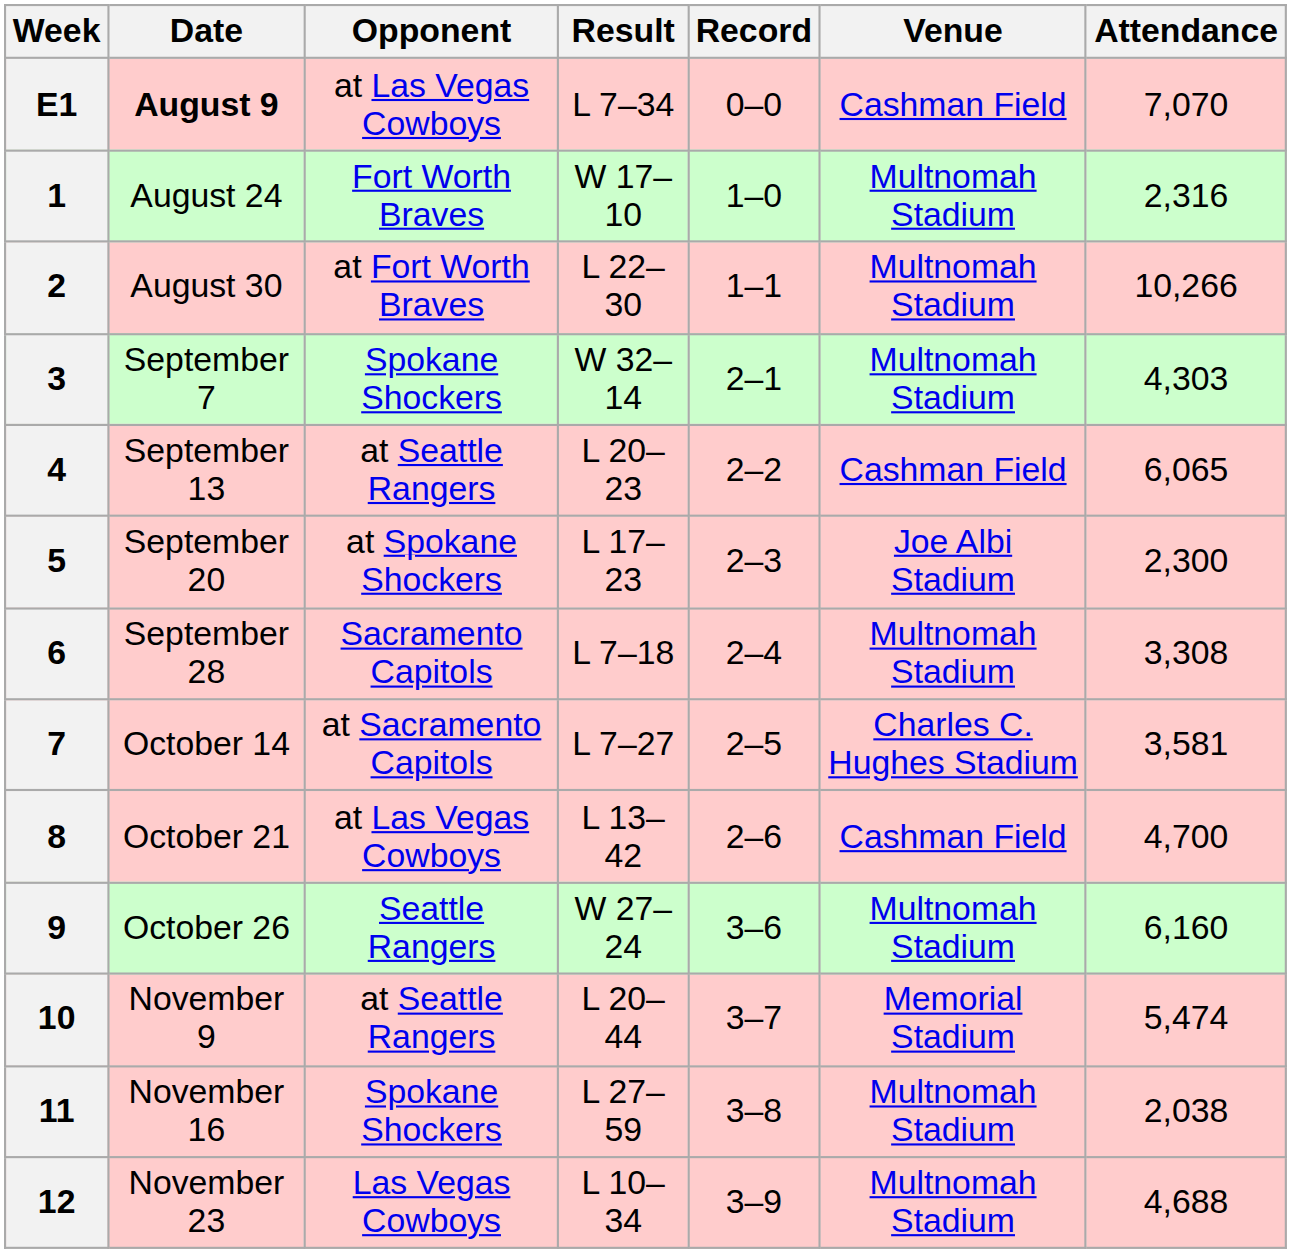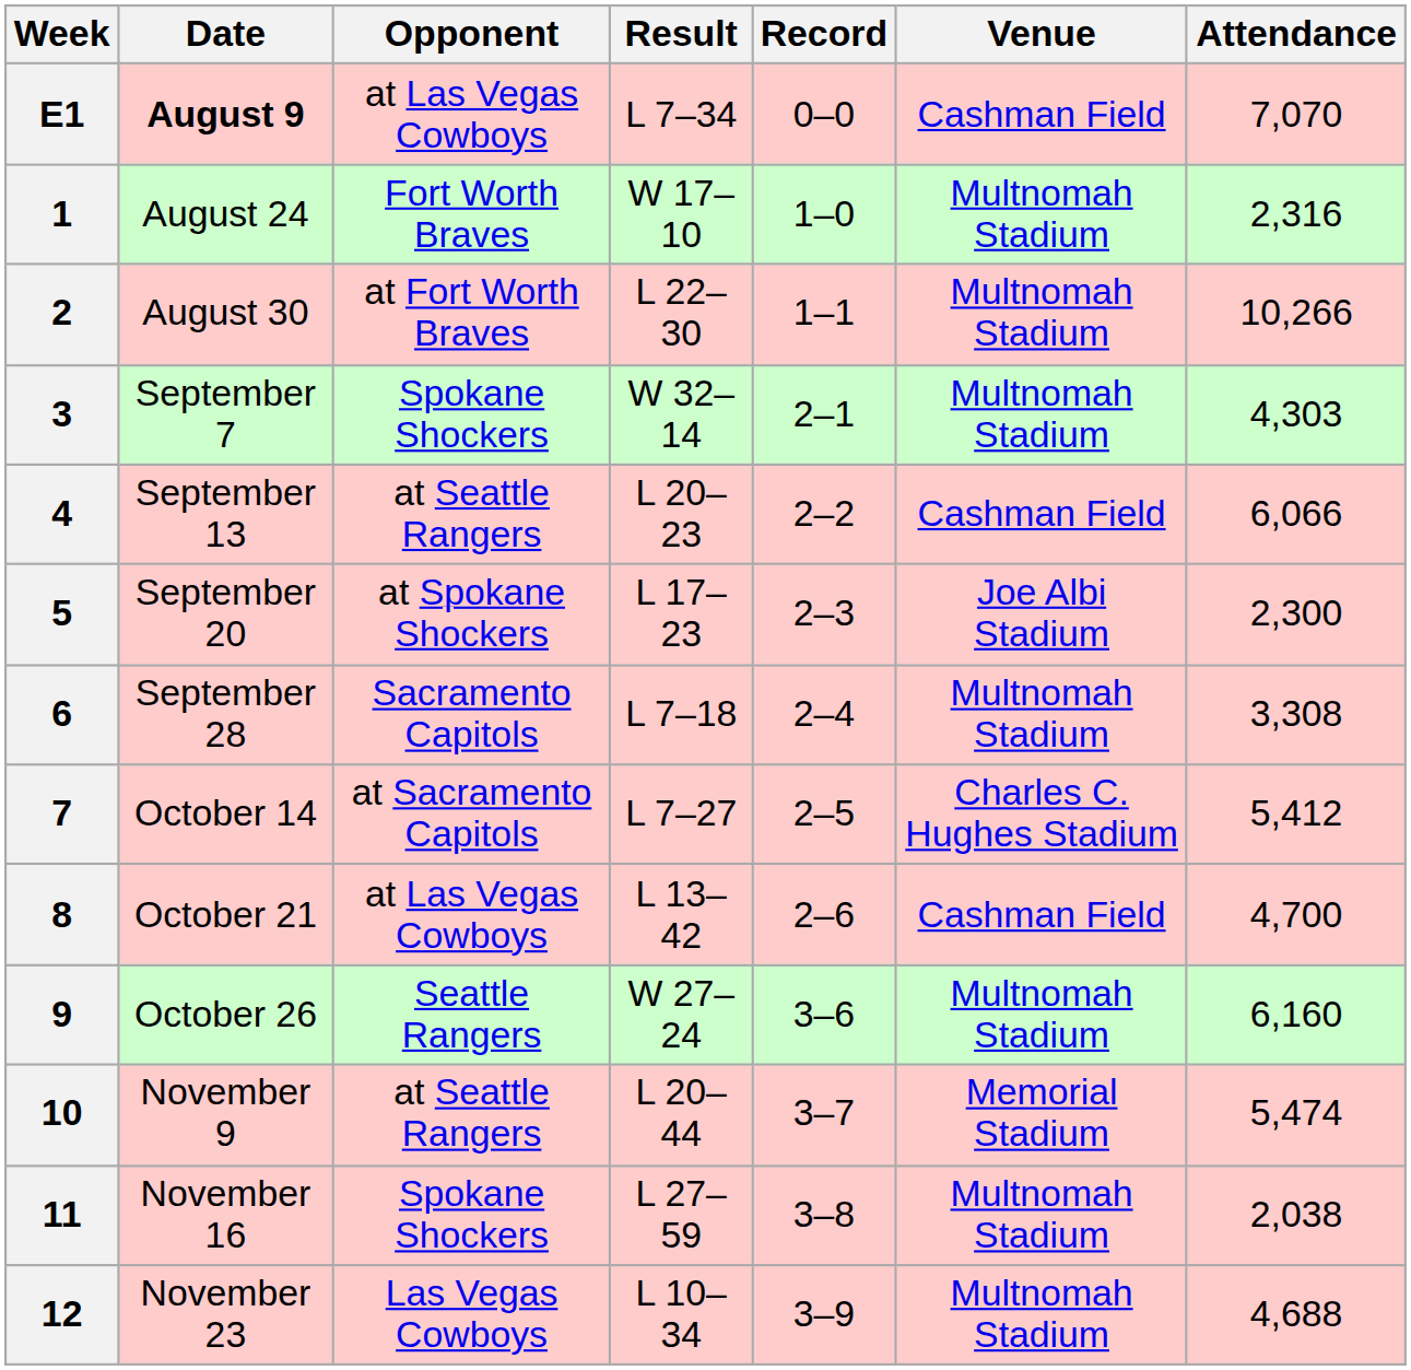 <table class="wikitable" style="text-align:center">
 <tr>
 <th>Week</th>
 <th>Date</th>
 <th>Opponent</th>
 <th>Result</th>
 <th>Record</th>
 <th>Venue</th>
 <th>Attendance</th>
 </tr>
 <tr style="background:#fcc">
 <th>E1</th>
 <td><strong>August 9</strong></td>
 <td>at <a href='#'>Las Vegas Cowboys</a></td>
 <td>L 7–34</td>
 <td>0–0</td>
 <td><a href='#'>Cashman Field</a></td>
 <td>7,070</td>
 </tr>
 <tr style="background:#cfc">
 <th>1</th>
 <td>August 24</td>
 <td><a href='#'>Fort Worth Braves</a></td>
 <td>W 17–10</td>
 <td>1–0</td>
 <td><a href='#'>Multnomah Stadium</a></td>
 <td>2,316</td>
 </tr>
 <tr style="background:#fcc">
 <th>2</th>
 <td>August 30</td>
 <td>at <a href='#'>Fort Worth Braves</a></td>
 <td>L 22–30</td>
 <td>1–1</td>
 <td><a href='#'>Multnomah Stadium</a></td>
 <td>10,266</td>
 </tr>
 <tr style="background:#cfc">
 <th>3</th>
 <td>September 7</td>
 <td><a href='#'>Spokane Shockers</a></td>
 <td>W 32–14</td>
 <td>2–1</td>
 <td><a href='#'>Multnomah Stadium</a></td>
 <td>4,303</td>
 </tr>
 <tr style="background:#fcc">
 <th>4</th>
 <td>September 13</td>
 <td>at <a href='#'>Seattle Rangers</a></td>
 <td>L 20–23</td>
 <td>2–2</td>
 <td><a href='#'>Cashman Field</a></td>
-<td>6,065</td>
+<td>6,066</td>
 </tr>
 <tr style="background:#fcc">
 <th>5</th>
 <td>September 20</td>
 <td>at <a href='#'>Spokane Shockers</a></td>
 <td>L 17–23</td>
 <td>2–3</td>
 <td><a href='#'>Joe Albi Stadium</a></td>
 <td>2,300</td>
 </tr>
 <tr style="background:#fcc">
 <th>6</th>
 <td>September 28</td>
 <td><a href='#'>Sacramento Capitols</a></td>
 <td>L 7–18</td>
 <td>2–4</td>
 <td><a href='#'>Multnomah Stadium</a></td>
 <td>3,308</td>
 </tr>
 <tr style="background:#fcc">
 <th>7</th>
 <td>October 14</td>
 <td>at <a href='#'>Sacramento Capitols</a></td>
 <td>L 7–27</td>
 <td>2–5</td>
 <td><a href='#'>Charles C. Hughes Stadium</a></td>
-<td>3,581</td>
+<td>5,412</td>
 </tr>
 <tr style="background:#fcc">
 <th>8</th>
 <td>October 21</td>
 <td>at <a href='#'>Las Vegas Cowboys</a></td>
 <td>L 13–42</td>
 <td>2–6</td>
 <td><a href='#'>Cashman Field</a></td>
 <td>4,700</td>
 </tr>
 <tr style="background:#cfc">
 <th>9</th>
 <td>October 26</td>
 <td><a href='#'>Seattle Rangers</a></td>
 <td>W 27–24</td>
 <td>3–6</td>
 <td><a href='#'>Multnomah Stadium</a></td>
 <td>6,160</td>
 </tr>
 <tr style="background:#fcc">
 <th>10</th>
 <td>November 9</td>
 <td>at <a href='#'>Seattle Rangers</a></td>
 <td>L 20–44</td>
 <td>3–7</td>
 <td><a href='#'>Memorial Stadium</a></td>
 <td>5,474</td>
 </tr>
 <tr style="background:#fcc">
 <th>11</th>
 <td>November 16</td>
 <td><a href='#'>Spokane Shockers</a></td>
 <td>L 27–59</td>
 <td>3–8</td>
 <td><a href='#'>Multnomah Stadium</a></td>
 <td>2,038</td>
 </tr>
 <tr style="background:#fcc">
 <th>12</th>
 <td>November 23</td>
 <td><a href='#'>Las Vegas Cowboys</a></td>
 <td>L 10–34</td>
 <td>3–9</td>
 <td><a href='#'>Multnomah Stadium</a></td>
 <td>4,688</td>
 </tr>
 </table>
